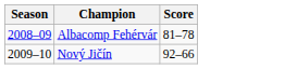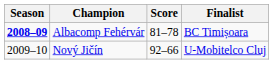 <table class="wikitable sortable" align="center">
 <tr>
 <th>Season</th>
 <th>Champion</th>
 <th>Score</th>
+<th>Finalist</th>
 </tr>
 <tr>
-<td><a href='#'>2008–09</a></td>
+<td><strong><a href='#'>2008–09</a></strong></td>
 <td> <a href='#'>Albacomp Fehérvár</a></td>
 <td>81–78</td>
+<td> <a href='#'>BC Timișoara</a></td>
 </tr>
 <tr>
 <td>2009–10</td>
 <td> <a href='#'>Nový Jičín</a></td>
 <td>92–66</td>
+<td> <a href='#'>U-Mobitelco Cluj</a></td>
 </tr>
 </table>
